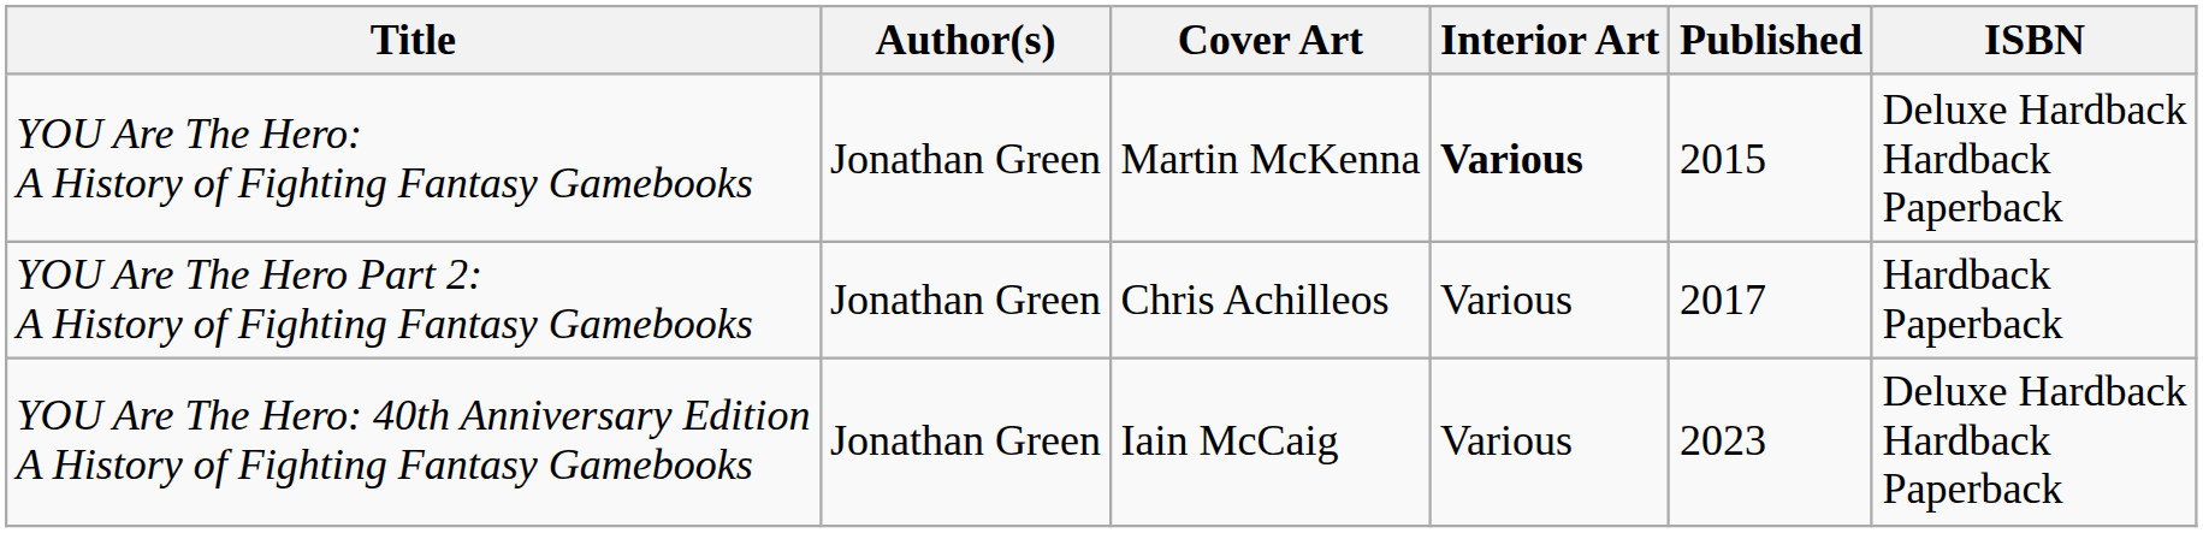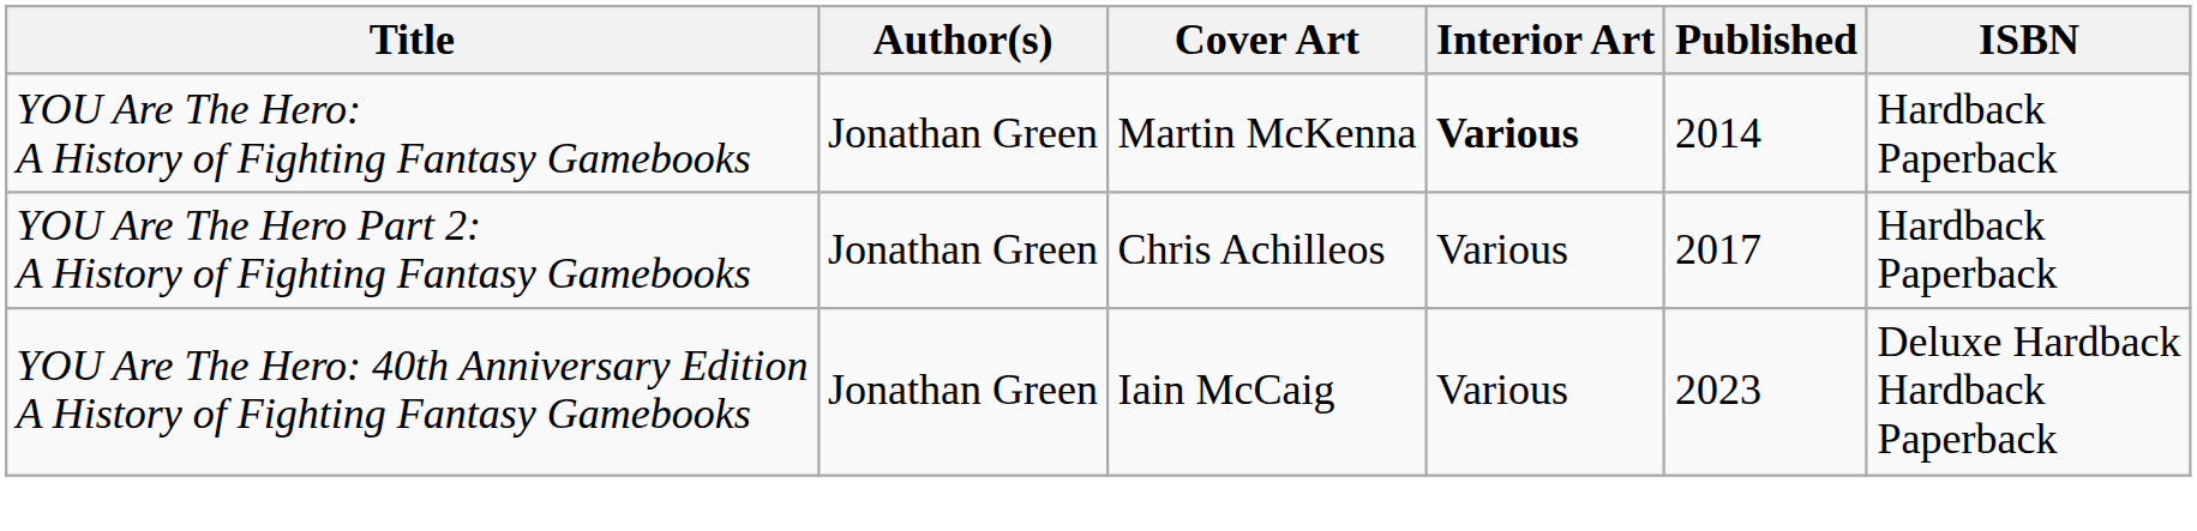 <table class="wikitable">
 <tr>
 <th>Title</th>
 <th>Author(s)</th>
 <th>Cover Art</th>
 <th>Interior Art</th>
 <th>Published</th>
 <th>ISBN</th>
 </tr>
 <tr>
 <td><em>YOU Are The Hero:<br>A History of Fighting Fantasy Gamebooks</em></td>
 <td>Jonathan Green</td>
 <td>Martin McKenna</td>
 <td><strong>Various</strong></td>
-<td>2015</td>
-<td> Deluxe Hardback<br> Hardback<br>  Paperback</td>
+<td>2014</td>
+<td> Hardback<br> Paperback</td>
 </tr>
 <tr>
 <td><em>YOU Are The Hero Part 2:<br>A History of Fighting Fantasy Gamebooks</em></td>
 <td>Jonathan Green</td>
 <td>Chris Achilleos</td>
 <td>Various</td>
 <td>2017</td>
 <td> Hardback<br> Paperback</td>
 </tr>
 <tr>
 <td><em>YOU Are The Hero: 40th Anniversary Edition<br>A History of Fighting Fantasy Gamebooks</em></td>
 <td>Jonathan Green</td>
 <td>Iain McCaig</td>
 <td>Various</td>
 <td>2023</td>
 <td> Deluxe Hardback<br> Hardback<br>  Paperback</td>
 </tr>
 </table>
